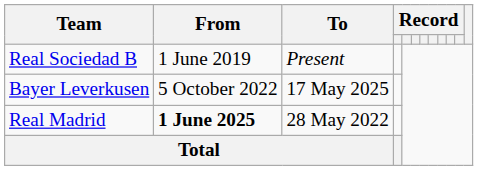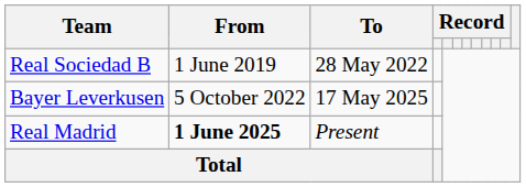 <table class="wikitable" style="text-align: center;">
 <tr>
 <th rowspan=2>Team</th>
 <th rowspan=2>From</th>
 <th rowspan=2>To</th>
 <th colspan=8>Record</th>
 <th rowspan=2></th>
 </tr>
 <tr>
 <th></th>
 <th></th>
 <th></th>
 <th></th>
 <th></th>
 <th></th>
 <th></th>
 <th></th>
 </tr>
 <tr>
 <td align=left><a href='#'>Real Sociedad B</a></td>
 <td align=left>1 June 2019</td>
-<td align=left><em>Present</em><br></td>
+<td align=left>28 May 2022<br></td>
 <td></td>
 </tr>
 <tr>
 <td align=left><a href='#'>Bayer Leverkusen</a></td>
 <td align=left>5 October 2022</td>
 <td align=left>17 May 2025<br></td>
 <td></td>
 </tr>
 <tr>
 <td align=left><a href='#'>Real Madrid</a></td>
 <td align=left><strong>1 June 2025</strong></td>
-<td align=left>28 May 2022<br></td>
+<td align=left><em>Present</em><br></td>
 <td></td>
 </tr>
 <tr>
 <th colspan=3>Total<br></th>
 <th></th>
 </tr>
 </table>
